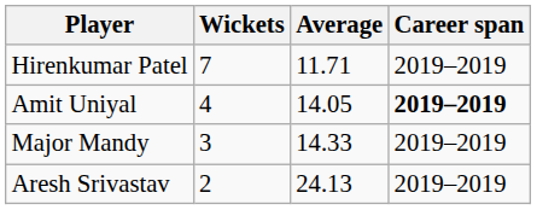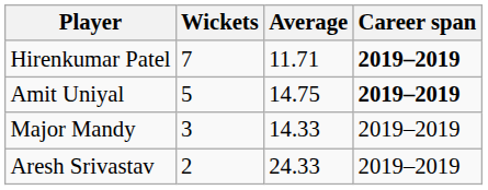 <table class="wikitable">
 <tr>
 <th>Player</th>
 <th>Wickets</th>
 <th>Average</th>
 <th>Career span</th>
 </tr>
 <tr>
 <td>Hirenkumar Patel</td>
 <td>7</td>
 <td>11.71</td>
-<td>2019–2019</td>
+<td><strong>2019–2019</strong></td>
 </tr>
 <tr>
 <td>Amit Uniyal</td>
-<td>4</td>
-<td>14.05</td>
+<td>5</td>
+<td>14.75</td>
 <td><strong>2019–2019</strong></td>
 </tr>
 <tr>
 <td>Major Mandy</td>
 <td>3</td>
 <td>14.33</td>
 <td>2019–2019</td>
 </tr>
 <tr>
 <td>Aresh Srivastav</td>
 <td>2</td>
-<td>24.13</td>
+<td>24.33</td>
 <td>2019–2019</td>
 </tr>
 </table>
